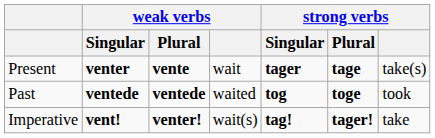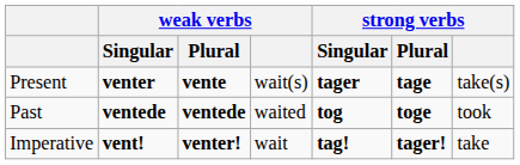 <table class="wikitable">
 <tr>
 <th></th>
 <th colspan=3><a href='#'>weak verbs</a></th>
 <th colspan=3><a href='#'>strong verbs</a></th>
 </tr>
 <tr>
 <th></th>
 <th>Singular</th>
 <th>Plural</th>
 <th></th>
 <th>Singular</th>
 <th>Plural</th>
 <th></th>
 </tr>
 <tr>
 <td>Present</td>
 <td><strong>venter</strong></td>
 <td><strong>vente</strong></td>
-<td>wait</td>
+<td>wait(s)</td>
 <td><strong>tager</strong></td>
 <td><strong>tage</strong></td>
 <td>take(s)</td>
 </tr>
 <tr>
 <td>Past</td>
 <td><strong>ventede</strong></td>
 <td><strong>ventede</strong></td>
 <td>waited</td>
 <td><strong>tog</strong></td>
 <td><strong>toge</strong></td>
 <td>took</td>
 </tr>
 <tr>
 <td>Imperative</td>
 <td><strong>vent!</strong></td>
 <td><strong>venter!</strong></td>
-<td>wait(s)</td>
+<td>wait</td>
 <td><strong>tag!</strong></td>
 <td><strong>tager!</strong></td>
 <td>take</td>
 </tr>
 </table>
